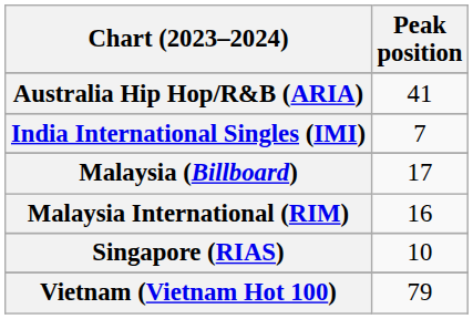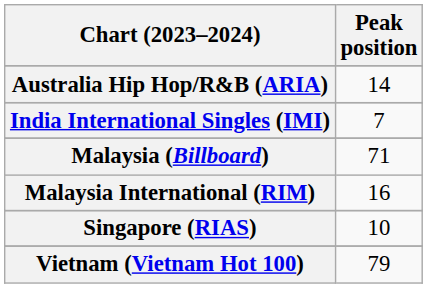 <table class="wikitable sortable plainrowheaders" style="text-align:center">
 <tr>
 <th scope="col">Chart (2023–2024)</th>
 <th scope="col">Peak<br>position</th>
 </tr>
 <tr>
 </tr>
 <tr>
 <th scope="row">Australia Hip Hop/R&B (<a href='#'>ARIA</a>)</th>
-<td>41</td>
+<td>14</td>
 </tr>
 <tr>
 </tr>
 <tr>
 </tr>
 <tr>
 </tr>
 <tr>
 <th scope="row"><a href='#'>India International Singles</a> (<a href='#'>IMI</a>)</th>
 <td>7</td>
 </tr>
 <tr>
 </tr>
 <tr>
 <th scope="row">Malaysia (<em><a href='#'>Billboard</a></em>)</th>
-<td>17</td>
+<td>71</td>
 </tr>
 <tr>
 <th scope="row">Malaysia International (<a href='#'>RIM</a>)</th>
 <td>16</td>
 </tr>
 <tr>
 </tr>
 <tr>
 </tr>
 <tr>
 <th scope="row">Singapore (<a href='#'>RIAS</a>)</th>
 <td>10</td>
 </tr>
 <tr>
 </tr>
 <tr>
 </tr>
 <tr>
 </tr>
 <tr>
 </tr>
 <tr>
 </tr>
 <tr>
 </tr>
 <tr>
 <th scope="row">Vietnam (<a href='#'>Vietnam Hot 100</a>)</th>
 <td>79</td>
 </tr>
 </table>
